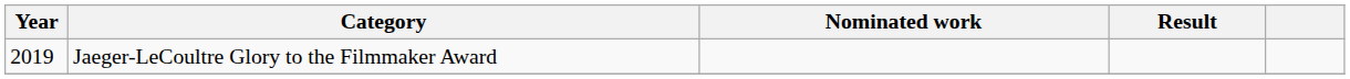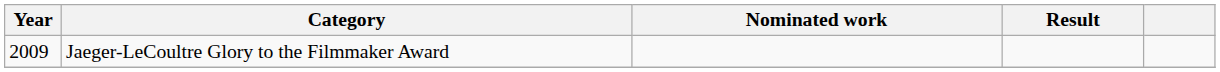 <table class=wikitable class="wikitable sortable">
 <tr>
 <th width=4%>Year</th>
 <th width=40%>Category</th>
 <th width=26%>Nominated work</th>
 <th width=10%>Result</th>
 <th width=5%></th>
 </tr>
 <tr>
-<td>2019</td>
+<td>2009</td>
 <td>Jaeger-LeCoultre Glory to the Filmmaker Award</td>
 <td></td>
 <td></td>
 <td></td>
 </tr>
 <tr>
 </tr>
 </table>
